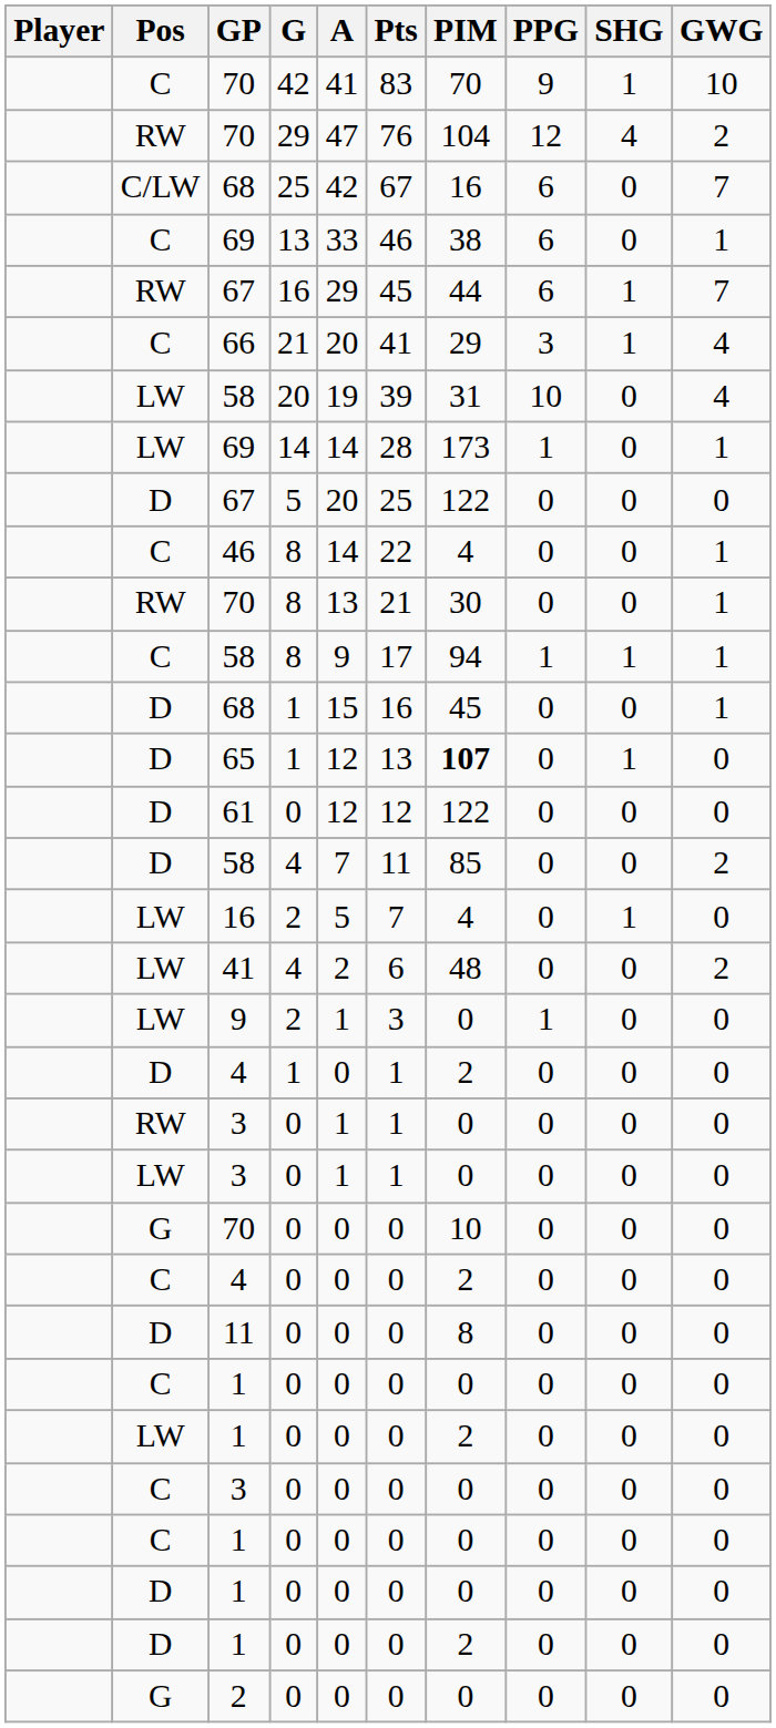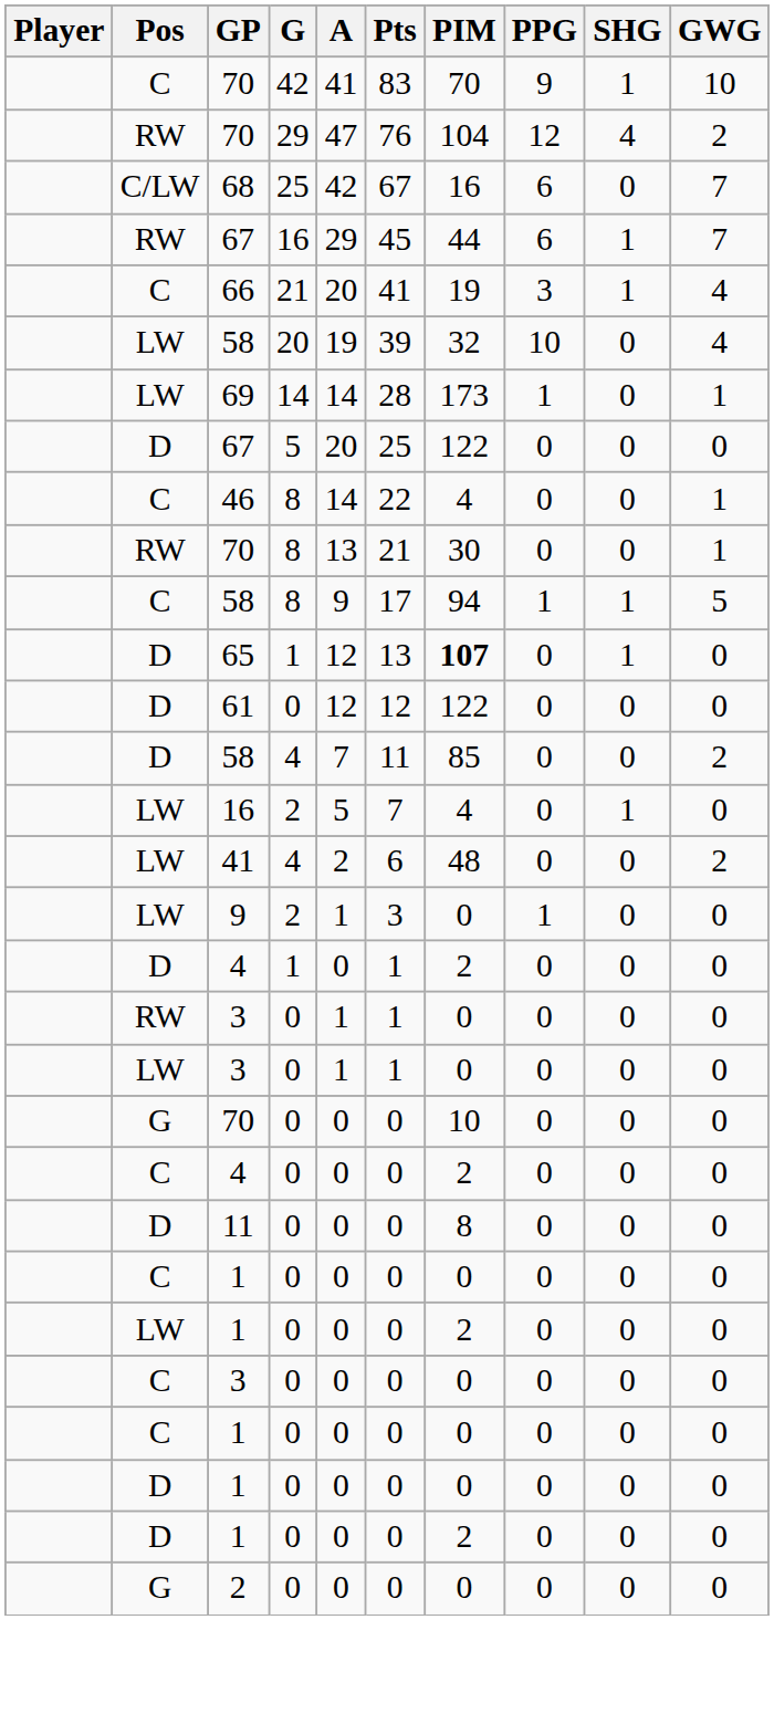 <table class="wikitable sortable" width="60%">
 <tr ALIGN="center">
 <th bgcolor="#DDDDFF" width="10%">Player</th>
 <th bgcolor="#DDDDFF" width="3%" title="Position">Pos</th>
 <th bgcolor="#DDDDFF" width="5%" title="Games played">GP</th>
 <th bgcolor="#DDDDFF" width="5%" title="Goals">G</th>
 <th bgcolor="#DDDDFF" width="5%" title="Assists">A</th>
 <th bgcolor="#DDDDFF" width="5%" title="Points">Pts</th>
 <th bgcolor="#DDDDFF" width="5%" title="Penalties in Minutes">PIM</th>
 <th bgcolor="#DDDDFF" width="5%" title="Power Play Goals">PPG</th>
 <th bgcolor="#DDDDFF" width="5%" title="Short-handed Goals">SHG</th>
 <th bgcolor="#DDDDFF" width="5%" title="Game-winning Goals">GWG</th>
 </tr>
 <tr align="center">
 <td align="right"></td>
 <td>C</td>
 <td>70</td>
 <td>42</td>
 <td>41</td>
 <td>83</td>
 <td>70</td>
 <td>9</td>
 <td>1</td>
 <td>10</td>
 </tr>
 <tr align="center">
 <td align="right"></td>
 <td>RW</td>
 <td>70</td>
 <td>29</td>
 <td>47</td>
 <td>76</td>
 <td>104</td>
 <td>12</td>
 <td>4</td>
 <td>2</td>
 </tr>
 <tr align="center">
 <td align="right"></td>
 <td>C/LW</td>
 <td>68</td>
 <td>25</td>
 <td>42</td>
 <td>67</td>
 <td>16</td>
 <td>6</td>
 <td>0</td>
 <td>7</td>
 </tr>
 <tr align="center">
 <td align="right"></td>
-<td>C</td>
-<td>69</td>
-<td>13</td>
-<td>33</td>
-<td>46</td>
-<td>38</td>
-<td>6</td>
-<td>0</td>
-<td>1</td>
-</tr>
-<tr align="center">
-<td align="right"></td>
 <td>RW</td>
 <td>67</td>
 <td>16</td>
 <td>29</td>
 <td>45</td>
 <td>44</td>
 <td>6</td>
 <td>1</td>
 <td>7</td>
 </tr>
 <tr align="center">
 <td align="right"></td>
 <td>C</td>
 <td>66</td>
 <td>21</td>
 <td>20</td>
 <td>41</td>
-<td>29</td>
+<td>19</td>
 <td>3</td>
 <td>1</td>
 <td>4</td>
 </tr>
 <tr align="center">
 <td align="right"></td>
 <td>LW</td>
 <td>58</td>
 <td>20</td>
 <td>19</td>
 <td>39</td>
-<td>31</td>
+<td>32</td>
 <td>10</td>
 <td>0</td>
 <td>4</td>
 </tr>
 <tr align="center">
 <td align="right"></td>
 <td>LW</td>
 <td>69</td>
 <td>14</td>
 <td>14</td>
 <td>28</td>
 <td>173</td>
 <td>1</td>
 <td>0</td>
 <td>1</td>
 </tr>
 <tr align="center">
 <td align="right"></td>
 <td>D</td>
 <td>67</td>
 <td>5</td>
 <td>20</td>
 <td>25</td>
 <td>122</td>
 <td>0</td>
 <td>0</td>
 <td>0</td>
 </tr>
 <tr align="center">
 <td align="right"></td>
 <td>C</td>
 <td>46</td>
 <td>8</td>
 <td>14</td>
 <td>22</td>
 <td>4</td>
 <td>0</td>
 <td>0</td>
 <td>1</td>
 </tr>
 <tr align="center">
 <td align="right"></td>
 <td>RW</td>
 <td>70</td>
 <td>8</td>
 <td>13</td>
 <td>21</td>
 <td>30</td>
 <td>0</td>
 <td>0</td>
 <td>1</td>
 </tr>
 <tr align="center">
 <td align="right"></td>
 <td>C</td>
 <td>58</td>
 <td>8</td>
 <td>9</td>
 <td>17</td>
 <td>94</td>
 <td>1</td>
 <td>1</td>
-<td>1</td>
-</tr>
-<tr align="center">
-<td align="right"></td>
-<td>D</td>
-<td>68</td>
-<td>1</td>
-<td>15</td>
-<td>16</td>
-<td>45</td>
-<td>0</td>
-<td>0</td>
-<td>1</td>
+<td>5</td>
 </tr>
 <tr align="center">
 <td align="right"></td>
 <td>D</td>
 <td>65</td>
 <td>1</td>
 <td>12</td>
 <td>13</td>
 <td><strong>107</strong></td>
 <td>0</td>
 <td>1</td>
 <td>0</td>
 </tr>
 <tr align="center">
 <td align="right"></td>
 <td>D</td>
 <td>61</td>
 <td>0</td>
 <td>12</td>
 <td>12</td>
 <td>122</td>
 <td>0</td>
 <td>0</td>
 <td>0</td>
 </tr>
 <tr align="center">
 <td align="right"></td>
 <td>D</td>
 <td>58</td>
 <td>4</td>
 <td>7</td>
 <td>11</td>
 <td>85</td>
 <td>0</td>
 <td>0</td>
 <td>2</td>
 </tr>
 <tr align="center">
 <td align="right"></td>
 <td>LW</td>
 <td>16</td>
 <td>2</td>
 <td>5</td>
 <td>7</td>
 <td>4</td>
 <td>0</td>
 <td>1</td>
 <td>0</td>
 </tr>
 <tr align="center">
 <td align="right"></td>
 <td>LW</td>
 <td>41</td>
 <td>4</td>
 <td>2</td>
 <td>6</td>
 <td>48</td>
 <td>0</td>
 <td>0</td>
 <td>2</td>
 </tr>
 <tr align="center">
 <td align="right"></td>
 <td>LW</td>
 <td>9</td>
 <td>2</td>
 <td>1</td>
 <td>3</td>
 <td>0</td>
 <td>1</td>
 <td>0</td>
 <td>0</td>
 </tr>
 <tr align="center">
 <td align="right"></td>
 <td>D</td>
 <td>4</td>
 <td>1</td>
 <td>0</td>
 <td>1</td>
 <td>2</td>
 <td>0</td>
 <td>0</td>
 <td>0</td>
 </tr>
 <tr align="center">
 <td align="right"></td>
 <td>RW</td>
 <td>3</td>
 <td>0</td>
 <td>1</td>
 <td>1</td>
 <td>0</td>
 <td>0</td>
 <td>0</td>
 <td>0</td>
 </tr>
 <tr align="center">
 <td align="right"></td>
 <td>LW</td>
 <td>3</td>
 <td>0</td>
 <td>1</td>
 <td>1</td>
 <td>0</td>
 <td>0</td>
 <td>0</td>
 <td>0</td>
 </tr>
 <tr align="center">
 <td align="right"></td>
 <td>G</td>
 <td>70</td>
 <td>0</td>
 <td>0</td>
 <td>0</td>
 <td>10</td>
 <td>0</td>
 <td>0</td>
 <td>0</td>
 </tr>
 <tr align="center">
 <td align="right"></td>
 <td>C</td>
 <td>4</td>
 <td>0</td>
 <td>0</td>
 <td>0</td>
 <td>2</td>
 <td>0</td>
 <td>0</td>
 <td>0</td>
 </tr>
 <tr align="center">
 <td align="right"></td>
 <td>D</td>
 <td>11</td>
 <td>0</td>
 <td>0</td>
 <td>0</td>
 <td>8</td>
 <td>0</td>
 <td>0</td>
 <td>0</td>
 </tr>
 <tr align="center">
 <td align="right"></td>
 <td>C</td>
 <td>1</td>
 <td>0</td>
 <td>0</td>
 <td>0</td>
 <td>0</td>
 <td>0</td>
 <td>0</td>
 <td>0</td>
 </tr>
 <tr align="center">
 <td align="right"></td>
 <td>LW</td>
 <td>1</td>
 <td>0</td>
 <td>0</td>
 <td>0</td>
 <td>2</td>
 <td>0</td>
 <td>0</td>
 <td>0</td>
 </tr>
 <tr align="center">
 <td align="right"></td>
 <td>C</td>
 <td>3</td>
 <td>0</td>
 <td>0</td>
 <td>0</td>
 <td>0</td>
 <td>0</td>
 <td>0</td>
 <td>0</td>
 </tr>
 <tr align="center">
 <td align="right"></td>
 <td>C</td>
 <td>1</td>
 <td>0</td>
 <td>0</td>
 <td>0</td>
 <td>0</td>
 <td>0</td>
 <td>0</td>
 <td>0</td>
 </tr>
 <tr align="center">
 <td align="right"></td>
 <td>D</td>
 <td>1</td>
 <td>0</td>
 <td>0</td>
 <td>0</td>
 <td>0</td>
 <td>0</td>
 <td>0</td>
 <td>0</td>
 </tr>
 <tr align="center">
 <td align="right"></td>
 <td>D</td>
 <td>1</td>
 <td>0</td>
 <td>0</td>
 <td>0</td>
 <td>2</td>
 <td>0</td>
 <td>0</td>
 <td>0</td>
 </tr>
 <tr align="center">
 <td align="right"></td>
 <td>G</td>
 <td>2</td>
 <td>0</td>
 <td>0</td>
 <td>0</td>
 <td>0</td>
 <td>0</td>
 <td>0</td>
 <td>0</td>
 </tr>
 </table>
